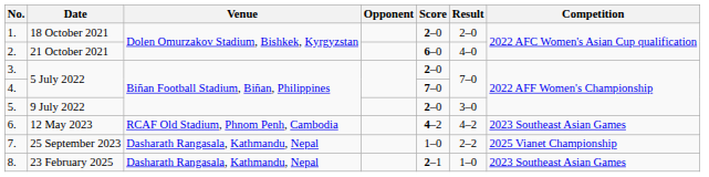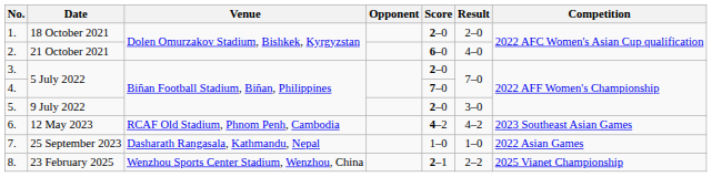 <table class="wikitable">
 <tr>
 <th>No.</th>
 <th>Date</th>
 <th>Venue</th>
 <th>Opponent</th>
 <th>Score</th>
 <th>Result</th>
 <th>Competition</th>
 </tr>
 <tr>
 <td>1.</td>
 <td>18 October 2021</td>
 <td rowspan="2"><a href='#'>Dolen Omurzakov Stadium</a>, <a href='#'>Bishkek</a>, <a href='#'>Kyrgyzstan</a></td>
 <td></td>
 <td align=center><strong>2</strong>–0</td>
 <td align=center>2–0</td>
 <td rowspan="2"><a href='#'>2022 AFC Women's Asian Cup qualification</a></td>
 </tr>
 <tr>
 <td>2.</td>
 <td>21 October 2021</td>
 <td></td>
 <td align=center><strong>6</strong>–0</td>
 <td align=center>4–0</td>
 </tr>
 <tr>
 <td>3.</td>
 <td rowspan=2>5 July 2022</td>
 <td rowspan=3><a href='#'>Biñan Football Stadium</a>, <a href='#'>Biñan</a>, <a href='#'>Philippines</a></td>
 <td rowspan=2></td>
 <td align=center><strong>2</strong>–0</td>
 <td rowspan=2 align=center>7–0</td>
 <td rowspan=3><a href='#'>2022 AFF Women's Championship</a></td>
 </tr>
 <tr>
 <td>4.</td>
 <td align=center><strong>7</strong>–0</td>
 </tr>
 <tr>
 <td>5.</td>
 <td>9 July 2022</td>
 <td></td>
 <td align=center><strong>2</strong>–0</td>
 <td align=center>3–0</td>
 </tr>
 <tr>
 <td>6.</td>
 <td>12 May 2023</td>
 <td><a href='#'>RCAF Old Stadium</a>, <a href='#'>Phnom Penh</a>, <a href='#'>Cambodia</a></td>
 <td></td>
 <td align=center><strong>4</strong>–2</td>
 <td align=center>4–2</td>
 <td><a href='#'>2023 Southeast Asian Games</a></td>
 </tr>
 <tr>
 <td>7.</td>
 <td>25 September 2023</td>
 <td><a href='#'>Dasharath Rangasala</a>, <a href='#'>Kathmandu</a>, <a href='#'>Nepal</a></td>
 <td></td>
 <td style="text-align:center">1–0</td>
-<td align=center>2–2</td>
-<td><a href='#'>2025 Vianet Championship</a></td>
+<td style="text-align:center">1–0</td>
+<td><a href='#'>2022 Asian Games</a></td>
 </tr>
 <tr>
 <td>8.</td>
 <td>23 February 2025</td>
-<td><a href='#'>Dasharath Rangasala</a>, <a href='#'>Kathmandu</a>, <a href='#'>Nepal</a></td>
+<td><a href='#'>Wenzhou Sports Center Stadium</a>, <a href='#'>Wenzhou</a>, China</td>
 <td></td>
 <td align=center><strong>2</strong>–1</td>
-<td style="text-align:center">1–0</td>
-<td><a href='#'>2023 Southeast Asian Games</a></td>
+<td align=center>2–2</td>
+<td><a href='#'>2025 Vianet Championship</a></td>
 </tr>
 </table>
